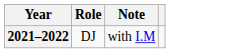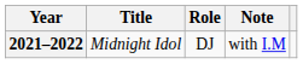 <table class="wikitable plainrowheaders" style="text-align: center;">
 <tr>
 <th scope="col">Year</th>
+<th scope="col">Title</th>
 <th scope="col">Role</th>
 <th scope="col">Note</th>
 <th scope="col" class="unsortable"></th>
 </tr>
 <tr>
 <th scope="row">2021–2022</th>
+<td><em>Midnight Idol</em></td>
 <td>DJ</td>
 <td>with <a href='#'>I.M</a></td>
 <td></td>
 </tr>
 </table>
